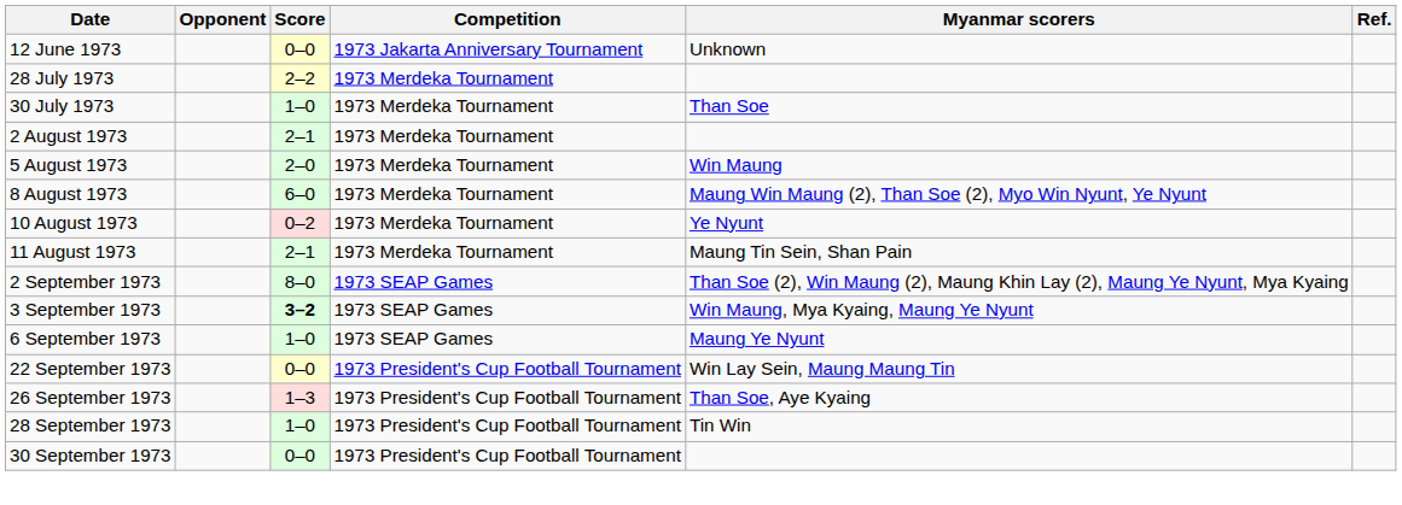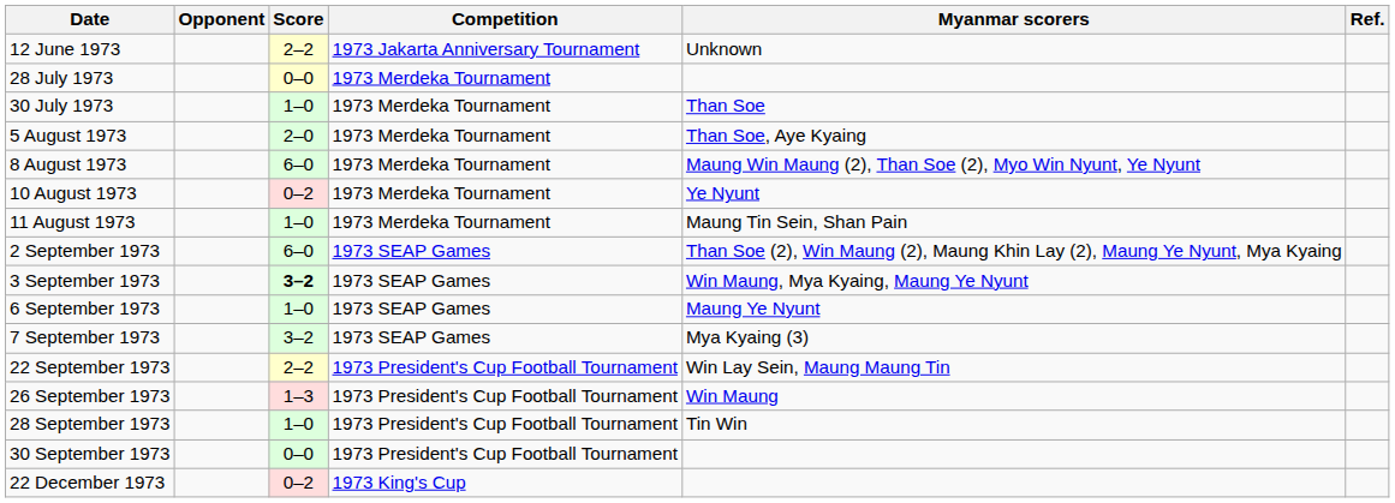 <table class="wikitable sortable">
 <tr>
 <th>Date</th>
 <th>Opponent</th>
 <th>Score</th>
 <th>Competition</th>
 <th class="unsortable">Myanmar scorers</th>
 <th class="unsortable">Ref.</th>
 </tr>
 <tr>
 <td>12 June 1973</td>
 <td></td>
-<td align="center" bgcolor="#ffffcc">0–0</td>
+<td align="center" bgcolor="#ffffcc">2–2</td>
 <td><a href='#'>1973 Jakarta Anniversary Tournament</a></td>
 <td>Unknown</td>
 <td></td>
 </tr>
 <tr>
 <td>28 July 1973</td>
 <td></td>
-<td align="center" bgcolor="#ffffcc">2–2</td>
+<td align="center" bgcolor="#ffffcc">0–0</td>
 <td><a href='#'>1973 Merdeka Tournament</a></td>
 <td></td>
 <td></td>
 </tr>
 <tr>
 <td>30 July 1973</td>
 <td></td>
 <td align="center" bgcolor="#ddffdd">1–0</td>
 <td>1973 Merdeka Tournament</td>
 <td><a href='#'>Than Soe</a></td>
 <td></td>
 </tr>
 <tr>
-<td>2 August 1973</td>
-<td></td>
-<td align="center" bgcolor="#ddffdd">2–1</td>
-<td>1973 Merdeka Tournament</td>
-<td></td>
-<td></td>
-</tr>
-<tr>
 <td>5 August 1973</td>
 <td></td>
 <td align="center" bgcolor="#ddffdd">2–0</td>
 <td>1973 Merdeka Tournament</td>
-<td><a href='#'>Win Maung</a></td>
+<td><a href='#'>Than Soe</a>, Aye Kyaing</td>
 <td></td>
 </tr>
 <tr>
 <td>8 August 1973</td>
 <td></td>
 <td align="center" bgcolor="#ddffdd">6–0</td>
 <td>1973 Merdeka Tournament</td>
 <td><a href='#'>Maung Win Maung</a> (2), <a href='#'>Than Soe</a> (2), <a href='#'>Myo Win Nyunt</a>, <a href='#'>Ye Nyunt</a></td>
 <td></td>
 </tr>
 <tr>
 <td>10 August 1973</td>
 <td></td>
 <td align="center" bgcolor="#ffdddd">0–2</td>
 <td>1973 Merdeka Tournament</td>
 <td><a href='#'>Ye Nyunt</a></td>
 <td></td>
 </tr>
 <tr>
 <td>11 August 1973</td>
 <td></td>
-<td align="center" bgcolor="#ddffdd">2–1</td>
+<td align="center" bgcolor="#ddffdd">1–0</td>
 <td>1973 Merdeka Tournament</td>
 <td>Maung Tin Sein, Shan Pain</td>
 <td></td>
 </tr>
 <tr>
 <td>2 September 1973</td>
 <td></td>
-<td align="center" bgcolor="#ddffdd">8–0</td>
+<td align="center" bgcolor="#ddffdd">6–0</td>
 <td><a href='#'>1973 SEAP Games</a></td>
 <td><a href='#'>Than Soe</a> (2), <a href='#'>Win Maung</a> (2), Maung Khin Lay (2), <a href='#'>Maung Ye Nyunt</a>, Mya Kyaing</td>
 <td></td>
 </tr>
 <tr>
 <td>3 September 1973</td>
 <td></td>
 <td align="center" bgcolor="#ddffdd"><strong>3–2</strong></td>
 <td>1973 SEAP Games</td>
 <td><a href='#'>Win Maung</a>, Mya Kyaing, <a href='#'>Maung Ye Nyunt</a></td>
 <td></td>
 </tr>
 <tr>
 <td>6 September 1973</td>
 <td></td>
 <td align="center" bgcolor="#ddffdd">1–0</td>
 <td>1973 SEAP Games</td>
 <td><a href='#'>Maung Ye Nyunt</a></td>
 <td></td>
 </tr>
 <tr>
+<td>7 September 1973</td>
+<td></td>
+<td align="center" bgcolor="#ddffdd">3–2</td>
+<td>1973 SEAP Games</td>
+<td>Mya Kyaing (3)</td>
+<td></td>
+</tr>
+<tr>
 <td>22 September 1973</td>
 <td></td>
-<td align="center" bgcolor="#ffffcc">0–0</td>
+<td align="center" bgcolor="#ffffcc">2–2</td>
 <td><a href='#'>1973 President's Cup Football Tournament</a></td>
 <td>Win Lay Sein, <a href='#'>Maung Maung Tin</a></td>
 <td></td>
 </tr>
 <tr>
 <td>26 September 1973</td>
 <td></td>
 <td align="center" bgcolor="#ffdddd">1–3</td>
 <td>1973 President's Cup Football Tournament</td>
-<td><a href='#'>Than Soe</a>, Aye Kyaing</td>
+<td><a href='#'>Win Maung</a></td>
 <td></td>
 </tr>
 <tr>
 <td>28 September 1973</td>
 <td></td>
 <td align="center" bgcolor="#ddffdd">1–0</td>
 <td>1973 President's Cup Football Tournament</td>
 <td>Tin Win</td>
 <td></td>
 </tr>
 <tr>
 <td>30 September 1973</td>
 <td></td>
 <td align="center" bgcolor="#ddffdd">0–0</td>
 <td>1973 President's Cup Football Tournament</td>
 <td></td>
 <td></td>
 </tr>
+<tr>
+<td>22 December 1973</td>
+<td></td>
+<td align="center" bgcolor="#ffdddd">0–2</td>
+<td><a href='#'>1973 King's Cup</a></td>
+<td></td>
+<td></td>
+</tr>
 </table>
